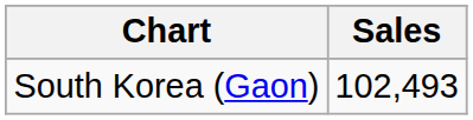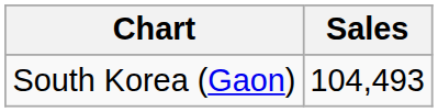 <table class="wikitable">
 <tr>
 <th>Chart</th>
 <th>Sales</th>
 </tr>
 <tr>
 <td>South Korea (<a href='#'>Gaon</a>)</td>
-<td align="center">102,493</td>
+<td align="center">104,493</td>
 </tr>
 </table>
